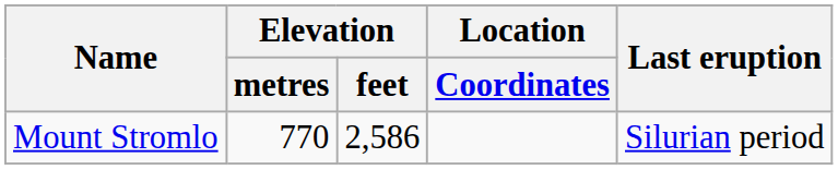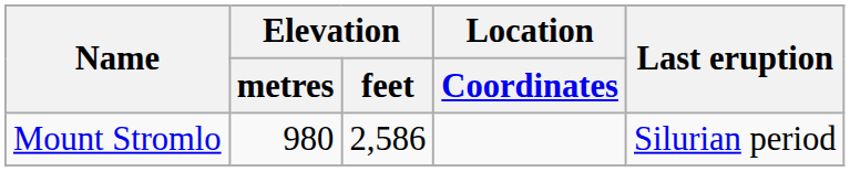 <table class="wikitable" style="text-align: left; ">
 <tr>
 <th rowspan="2">Name</th>
 <th colspan ="2">Elevation</th>
 <th>Location</th>
 <th rowspan="2">Last eruption</th>
 </tr>
 <tr>
 <th>metres</th>
 <th>feet</th>
 <th><a href='#'>Coordinates</a></th>
 </tr>
 <tr align="right">
 <td align="left"><a href='#'>Mount Stromlo</a></td>
-<td>770</td>
+<td>980</td>
 <td>2,586</td>
 <td></td>
 <td><a href='#'>Silurian</a> period</td>
 </tr>
 </table>
